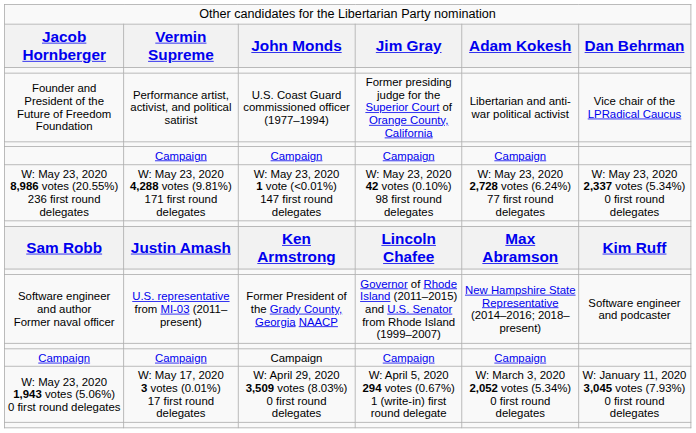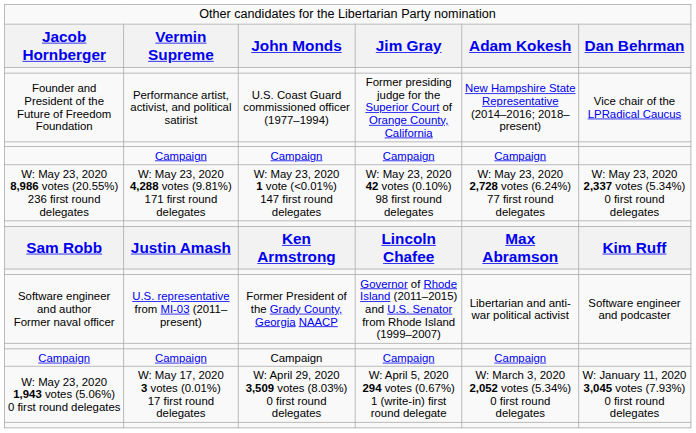 <table class="wikitable mw-collapsible mw-collapsed" style="font-size:90%; text-align:center">
 <tr>
 <td colspan=6 style=font-size:111%>Other candidates for the Libertarian Party nomination</td>
 </tr>
 <tr style=font-size:135%>
 <th><a href='#'>Jacob Hornberger</a></th>
 <th><a href='#'>Vermin Supreme</a></th>
 <th><a href='#'>John Monds</a></th>
 <th><a href='#'>Jim Gray</a></th>
 <th><a href='#'>Adam Kokesh</a></th>
 <th><a href='#'>Dan Behrman</a></th>
 </tr>
 <tr>
 <td></td>
 <td></td>
 <td></td>
 <td></td>
 <td></td>
 <td></td>
 </tr>
 <tr>
 <td style=width:12em>Founder and President of the Future of Freedom Foundation</td>
 <td style=width:12em>Performance artist, activist, and political satirist</td>
 <td style=width:12em>U.S. Coast Guard<br>commissioned officer<br>(1977–1994)</td>
 <td style=width:12em>Former presiding judge for the <a href='#'>Superior Court</a> of <a href='#'>Orange County, California</a></td>
-<td style=width:12em>Libertarian and anti-war political activist</td>
+<td style=width:12em><a href='#'>New Hampshire State Representative</a> (2014–2016; 2018–present)</td>
 <td style=width:12em>Vice chair of the <a href='#'>LPRadical Caucus</a></td>
 </tr>
 <tr>
 <td></td>
 <td></td>
 <td></td>
 <td></td>
 <td></td>
 <td></td>
 </tr>
 <tr>
 <td></td>
 <td><a href='#'>Campaign</a></td>
 <td><a href='#'>Campaign</a></td>
 <td><a href='#'>Campaign</a></td>
 <td><a href='#'>Campaign</a></td>
 <td></td>
 </tr>
 <tr>
 <td>W: May 23, 2020<br><strong>8,986</strong> votes (20.55%)<br>236 first round delegates</td>
 <td>W: May 23, 2020<br><strong>4,288</strong> votes (9.81%)<br>171 first round delegates</td>
 <td>W: May 23, 2020<br><strong>1</strong> vote (<0.01%)<br>147 first round delegates</td>
 <td>W: May 23, 2020<br><strong>42</strong> votes (0.10%)<br>98 first round delegates</td>
 <td>W: May 23, 2020<br><strong>2,728</strong> votes (6.24%)<br>77 first round delegates</td>
 <td>W: May 23, 2020<br><strong>2,337</strong> votes (5.34%)<br>0 first round delegates</td>
 </tr>
 <tr>
 <td></td>
 <td></td>
 <td></td>
 <td></td>
 <td></td>
 <td></td>
 </tr>
 <tr style=font-size:135%>
 <th><a href='#'>Sam Robb</a></th>
 <th><a href='#'>Justin Amash</a></th>
 <th><a href='#'>Ken Armstrong</a></th>
 <th><a href='#'>Lincoln Chafee</a></th>
 <th><a href='#'>Max Abramson</a></th>
 <th><a href='#'>Kim Ruff</a></th>
 </tr>
 <tr>
 <td></td>
 <td></td>
 <td></td>
 <td></td>
 <td></td>
 <td></td>
 </tr>
 <tr>
 <td style=width:12em>Software engineer and author<br>Former naval officer</td>
 <td style=width:12em><a href='#'>U.S. representative</a> from <a href='#'>MI-03</a> (2011–present)</td>
 <td style=width:12em>Former President of the <a href='#'>Grady County, Georgia</a> <a href='#'>NAACP</a></td>
 <td style=width:12em><a href='#'>Governor</a> of <a href='#'>Rhode Island</a> (2011–2015) and <a href='#'>U.S. Senator</a> from Rhode Island (1999–2007)</td>
-<td style=width:12em><a href='#'>New Hampshire State Representative</a> (2014–2016; 2018–present)</td>
+<td style=width:12em>Libertarian and anti-war political activist</td>
 <td style=width:12em>Software engineer and podcaster</td>
 </tr>
 <tr>
 <td></td>
 <td></td>
 <td></td>
 <td></td>
 <td></td>
 <td></td>
 </tr>
 <tr>
 <td><a href='#'>Campaign</a></td>
 <td><a href='#'>Campaign</a></td>
 <td>Campaign</td>
 <td><a href='#'>Campaign</a></td>
 <td><a href='#'>Campaign</a></td>
 <td></td>
 </tr>
 <tr>
 <td>W: May 23, 2020<br><strong>1,943</strong> votes (5.06%)<br>0 first round delegates</td>
 <td>W: May 17, 2020<br><strong>3</strong> votes (0.01%)<br>17 first round delegates</td>
 <td>W: April 29, 2020<br><strong>3,509</strong> votes (8.03%)<br>0 first round delegates</td>
 <td>W: April 5, 2020<br><strong>294</strong> votes (0.67%)<br>1 (write-in) first round delegate</td>
 <td>W: March 3, 2020<br><strong>2,052</strong> votes (5.34%)<br>0 first round delegates</td>
 <td>W: January 11, 2020<br><strong>3,045</strong> votes (7.93%)<br>0 first round delegates</td>
 </tr>
 <tr>
 <td></td>
 <td></td>
 <td></td>
 <td></td>
 <td></td>
 <td></td>
 </tr>
 </table>
